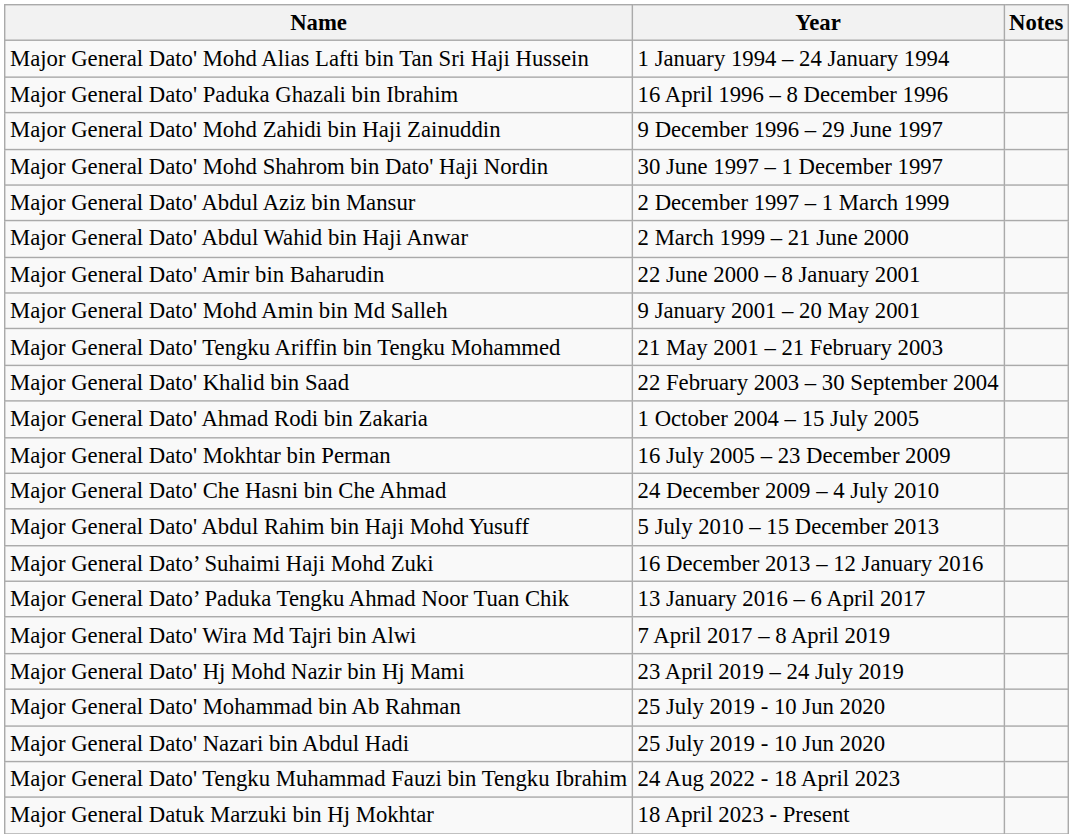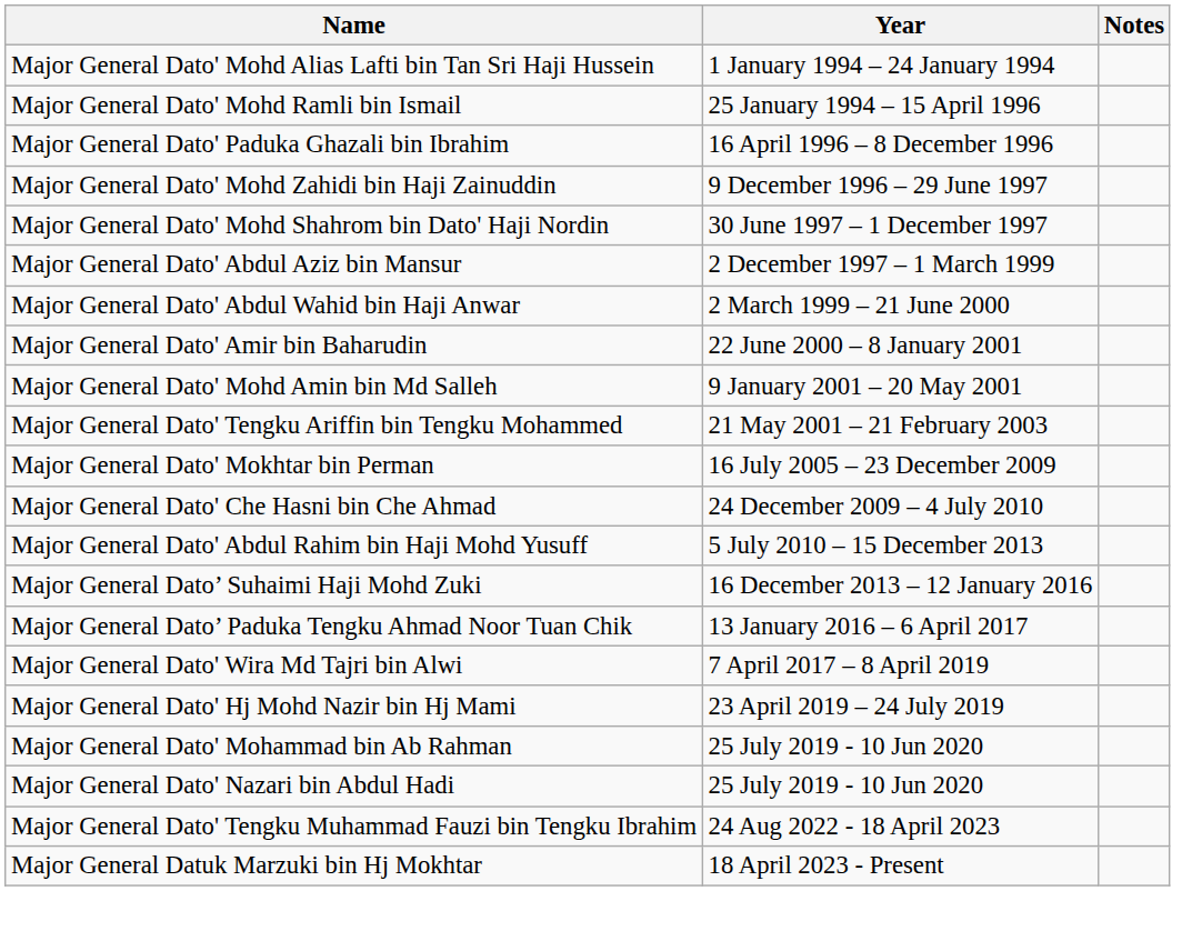 <table class="wikitable">
 <tr>
 <th>Name</th>
 <th>Year</th>
 <th>Notes</th>
 </tr>
 <tr>
 <td>Major General Dato' Mohd Alias Lafti bin Tan Sri Haji Hussein</td>
 <td>1 January 1994 – 24 January 1994</td>
+<td></td>
+</tr>
+<tr>
+<td>Major General Dato' Mohd Ramli bin Ismail</td>
+<td>25 January 1994 – 15 April 1996</td>
 <td></td>
 </tr>
 <tr>
 <td>Major General Dato' Paduka Ghazali bin Ibrahim</td>
 <td>16 April 1996 – 8 December 1996</td>
 <td></td>
 </tr>
 <tr>
 <td>Major General Dato' Mohd Zahidi bin Haji Zainuddin</td>
 <td>9 December 1996 – 29 June 1997</td>
 <td></td>
 </tr>
 <tr>
 <td>Major General Dato' Mohd Shahrom bin Dato' Haji Nordin</td>
 <td>30 June 1997 – 1 December 1997</td>
 <td></td>
 </tr>
 <tr>
 <td>Major General Dato' Abdul Aziz bin Mansur</td>
 <td>2 December 1997 – 1 March 1999</td>
 <td></td>
 </tr>
 <tr>
 <td>Major General Dato' Abdul Wahid bin Haji Anwar</td>
 <td>2 March 1999 – 21 June 2000</td>
 <td></td>
 </tr>
 <tr>
 <td>Major General Dato' Amir bin Baharudin</td>
 <td>22 June 2000 – 8 January 2001</td>
 <td></td>
 </tr>
 <tr>
 <td>Major General Dato' Mohd Amin bin Md Salleh</td>
 <td>9 January 2001 – 20 May 2001</td>
 <td></td>
 </tr>
 <tr>
 <td>Major General Dato' Tengku Ariffin bin Tengku Mohammed</td>
 <td>21 May 2001 – 21 February 2003</td>
-<td></td>
-</tr>
-<tr>
-<td>Major General Dato' Khalid bin Saad</td>
-<td>22 February 2003 – 30 September 2004</td>
-<td></td>
-</tr>
-<tr>
-<td>Major General Dato' Ahmad Rodi bin Zakaria</td>
-<td>1 October 2004 – 15 July 2005</td>
 <td></td>
 </tr>
 <tr>
 <td>Major General Dato' Mokhtar bin Perman</td>
 <td>16 July 2005 – 23 December 2009</td>
 <td></td>
 </tr>
 <tr>
 <td>Major General Dato' Che Hasni bin Che Ahmad</td>
 <td>24 December 2009 – 4 July 2010</td>
 <td></td>
 </tr>
 <tr>
 <td>Major General Dato' Abdul Rahim bin Haji Mohd Yusuff</td>
 <td>5 July 2010 – 15 December 2013</td>
 <td></td>
 </tr>
 <tr>
 <td>Major General Dato’ Suhaimi Haji Mohd Zuki</td>
 <td>16 December 2013 – 12 January 2016</td>
 <td></td>
 </tr>
 <tr>
 <td>Major General Dato’ Paduka Tengku Ahmad Noor Tuan Chik</td>
 <td>13 January 2016 – 6 April 2017</td>
 <td></td>
 </tr>
 <tr>
 <td>Major General Dato' Wira Md Tajri bin Alwi</td>
 <td>7 April 2017 – 8 April 2019</td>
 <td></td>
 </tr>
 <tr>
 <td>Major General Dato' Hj Mohd Nazir bin Hj Mami</td>
 <td>23 April 2019 – 24 July 2019</td>
 <td></td>
 </tr>
 <tr>
 <td>Major General Dato' Mohammad bin Ab Rahman</td>
 <td>25 July 2019 - 10 Jun 2020</td>
 <td></td>
 </tr>
 <tr>
 <td>Major General Dato' Nazari bin Abdul Hadi</td>
 <td>25 July 2019 - 10 Jun 2020</td>
 <td></td>
 </tr>
 <tr>
 <td>Major General Dato' Tengku Muhammad Fauzi bin Tengku Ibrahim</td>
 <td>24 Aug 2022 - 18 April 2023</td>
 <td></td>
 </tr>
 <tr>
 <td>Major General Datuk Marzuki bin Hj Mokhtar</td>
 <td>18 April 2023 - Present</td>
 </tr>
 </table>
